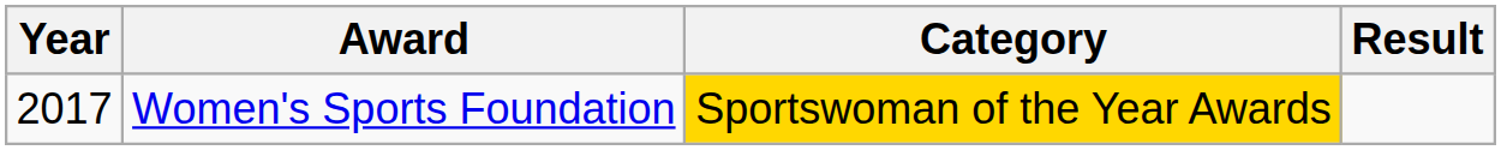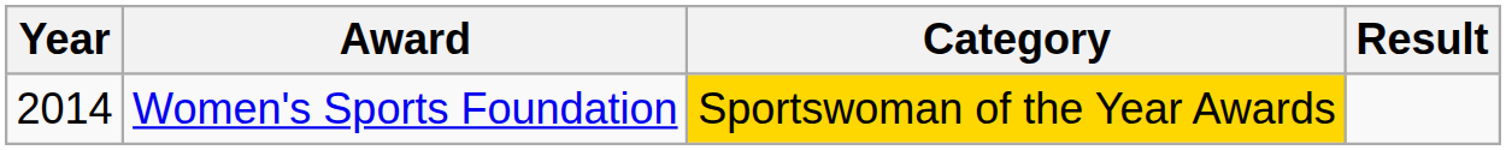 <table class="wikitable">
 <tr style="text-align:center;">
 <th>Year</th>
 <th>Award</th>
 <th>Category</th>
 <th>Result</th>
 </tr>
 <tr>
-<td align="center">2017</td>
+<td align="center">2014</td>
 <td><a href='#'>Women's Sports Foundation</a></td>
 <td style="background: gold;">Sportswoman of the Year Awards</td>
 <td></td>
 </tr>
 </table>
